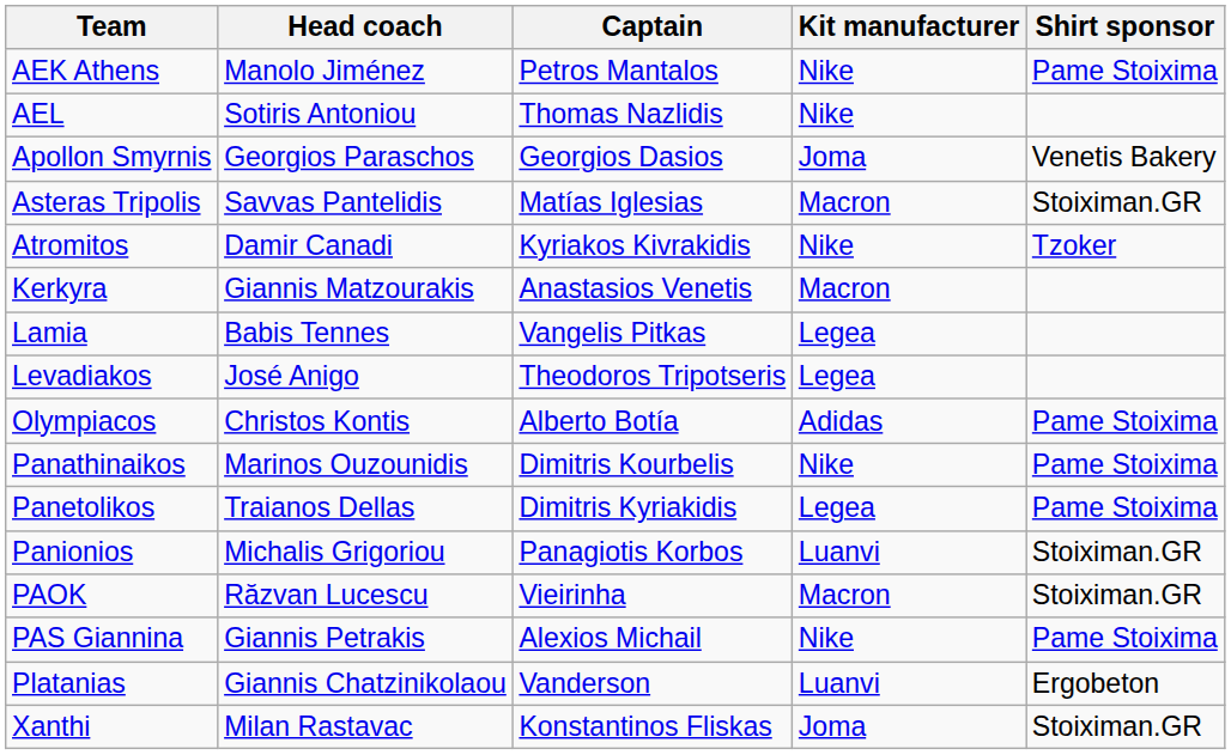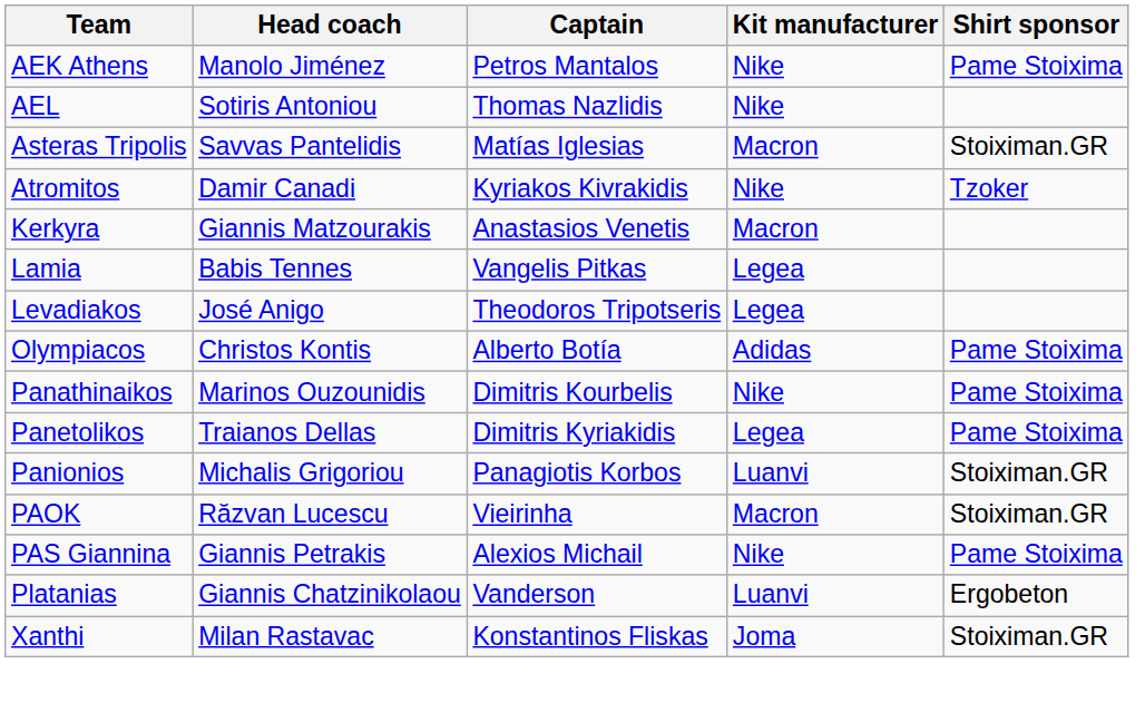 <table class="wikitable sortable" style="text-align: left;">
 <tr>
 <th>Team</th>
 <th>Head coach</th>
 <th>Captain</th>
 <th>Kit manufacturer</th>
 <th>Shirt sponsor</th>
 </tr>
 <tr>
 <td><a href='#'>AEK Athens</a></td>
 <td> <a href='#'>Manolo Jiménez</a></td>
 <td> <a href='#'>Petros Mantalos</a></td>
 <td><a href='#'>Nike</a></td>
 <td><a href='#'>Pame Stoixima</a></td>
 </tr>
 <tr>
 <td><a href='#'>AEL</a></td>
 <td> <a href='#'>Sotiris Antoniou</a></td>
 <td> <a href='#'>Thomas Nazlidis</a></td>
 <td><a href='#'>Nike</a></td>
 <td></td>
-</tr>
-<tr>
-<td><a href='#'>Apollon Smyrnis</a></td>
-<td> <a href='#'>Georgios Paraschos</a></td>
-<td> <a href='#'>Georgios Dasios</a></td>
-<td><a href='#'>Joma</a></td>
-<td>Venetis Bakery</td>
 </tr>
 <tr>
 <td><a href='#'>Asteras Tripolis</a></td>
 <td> <a href='#'>Savvas Pantelidis</a></td>
 <td> <a href='#'>Matías Iglesias</a></td>
 <td><a href='#'>Macron</a></td>
 <td>Stoiximan.GR</td>
 </tr>
 <tr>
 <td><a href='#'>Atromitos</a></td>
 <td> <a href='#'>Damir Canadi</a></td>
 <td> <a href='#'>Kyriakos Kivrakidis</a></td>
 <td><a href='#'>Nike</a></td>
 <td><a href='#'>Tzoker</a></td>
 </tr>
 <tr>
 <td><a href='#'>Kerkyra</a></td>
 <td> <a href='#'>Giannis Matzourakis</a></td>
 <td> <a href='#'>Anastasios Venetis</a></td>
 <td><a href='#'>Macron</a></td>
 <td></td>
 </tr>
 <tr>
 <td><a href='#'>Lamia</a></td>
 <td> <a href='#'>Babis Tennes</a></td>
 <td> <a href='#'>Vangelis Pitkas</a></td>
 <td><a href='#'>Legea</a></td>
 <td></td>
 </tr>
 <tr>
 <td><a href='#'>Levadiakos</a></td>
 <td> <a href='#'>José Anigo</a></td>
 <td> <a href='#'>Theodoros Tripotseris</a></td>
 <td><a href='#'>Legea</a></td>
 <td></td>
 </tr>
 <tr>
 <td><a href='#'>Olympiacos</a></td>
 <td> <a href='#'>Christos Kontis</a></td>
 <td> <a href='#'>Alberto Botía</a></td>
 <td><a href='#'>Adidas</a></td>
 <td><a href='#'>Pame Stoixima</a></td>
 </tr>
 <tr>
 <td><a href='#'>Panathinaikos</a></td>
 <td> <a href='#'>Marinos Ouzounidis</a></td>
 <td> <a href='#'>Dimitris Kourbelis</a></td>
 <td><a href='#'>Nike</a></td>
 <td><a href='#'>Pame Stoixima</a></td>
 </tr>
 <tr>
 <td><a href='#'>Panetolikos</a></td>
 <td> <a href='#'>Traianos Dellas</a></td>
 <td> <a href='#'>Dimitris Kyriakidis</a></td>
 <td><a href='#'>Legea</a></td>
 <td><a href='#'>Pame Stoixima</a></td>
 </tr>
 <tr>
 <td><a href='#'>Panionios</a></td>
 <td> <a href='#'>Michalis Grigoriou</a></td>
 <td> <a href='#'>Panagiotis Korbos</a></td>
 <td><a href='#'>Luanvi</a></td>
 <td>Stoiximan.GR</td>
 </tr>
 <tr>
 <td><a href='#'>PAOK</a></td>
 <td> <a href='#'>Răzvan Lucescu</a></td>
 <td> <a href='#'>Vieirinha</a></td>
 <td><a href='#'>Macron</a></td>
 <td>Stoiximan.GR</td>
 </tr>
 <tr>
 <td><a href='#'>PAS Giannina</a></td>
 <td> <a href='#'>Giannis Petrakis</a></td>
 <td> <a href='#'>Alexios Michail</a></td>
 <td><a href='#'>Nike</a></td>
 <td><a href='#'>Pame Stoixima</a></td>
 </tr>
 <tr>
 <td><a href='#'>Platanias</a></td>
 <td> <a href='#'>Giannis Chatzinikolaou</a></td>
 <td> <a href='#'>Vanderson</a></td>
 <td><a href='#'>Luanvi</a></td>
 <td>Ergobeton</td>
 </tr>
 <tr>
 <td><a href='#'>Xanthi</a></td>
 <td> <a href='#'>Milan Rastavac</a></td>
 <td> <a href='#'>Konstantinos Fliskas</a></td>
 <td><a href='#'>Joma</a></td>
 <td>Stoiximan.GR</td>
 </tr>
 </table>
